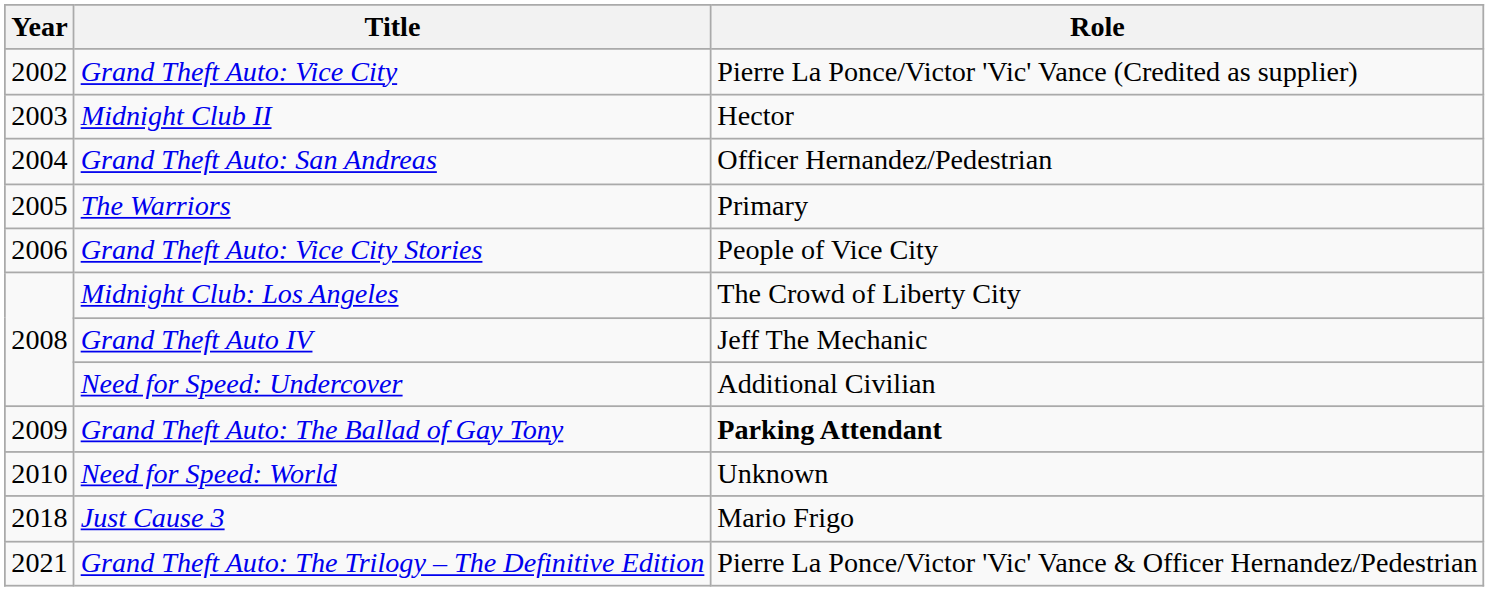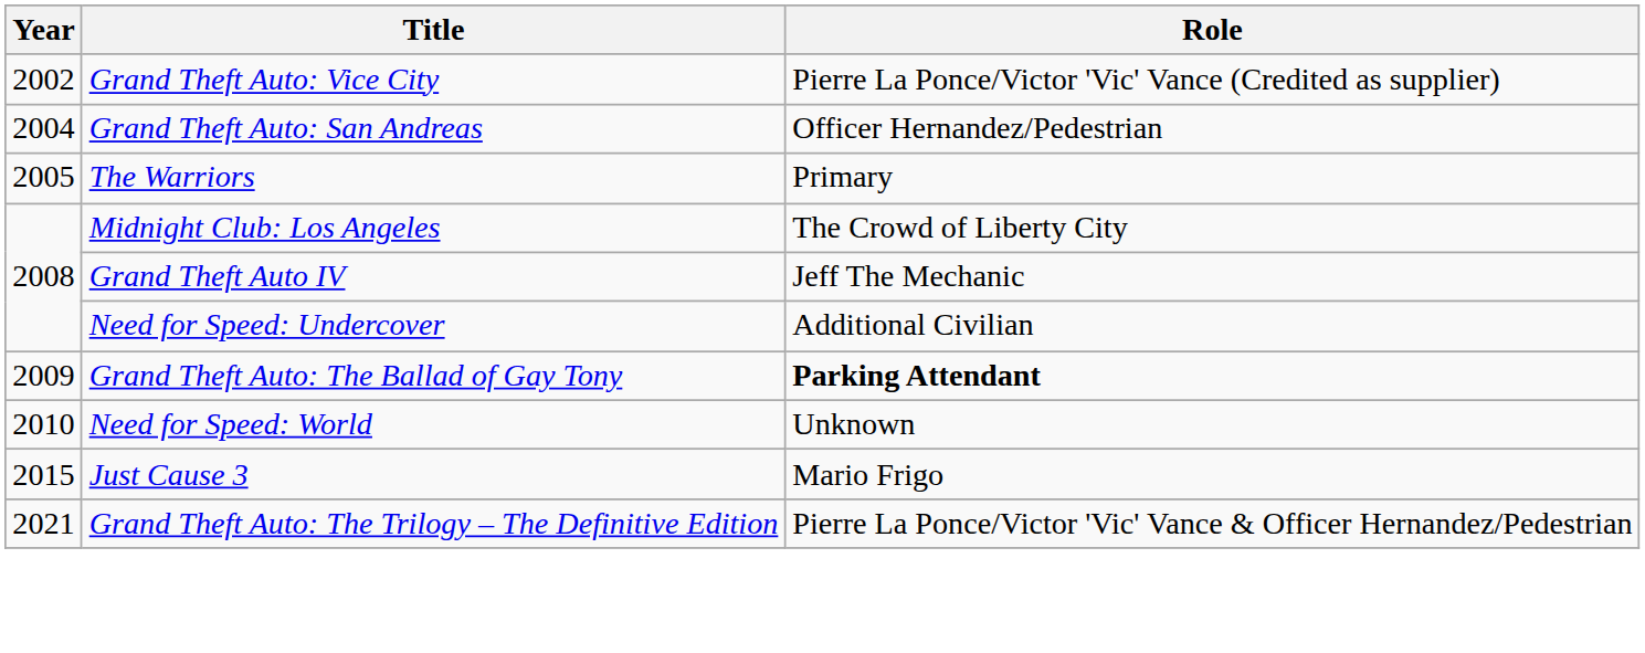 <table class="wikitable sortable">
 <tr>
 <th>Year</th>
 <th>Title</th>
 <th>Role</th>
 </tr>
 <tr>
 <td>2002</td>
 <td><em><a href='#'>Grand Theft Auto: Vice City</a></em></td>
 <td>Pierre La Ponce/Victor 'Vic' Vance (Credited as supplier)</td>
 </tr>
 <tr>
-<td>2003</td>
-<td><em><a href='#'>Midnight Club II</a></em></td>
-<td>Hector</td>
-</tr>
-<tr>
 <td>2004</td>
 <td><em><a href='#'>Grand Theft Auto: San Andreas</a></em></td>
 <td>Officer Hernandez/Pedestrian</td>
 </tr>
 <tr>
 <td>2005</td>
 <td><em><a href='#'>The Warriors</a></em></td>
 <td>Primary</td>
-</tr>
-<tr>
-<td>2006</td>
-<td><em><a href='#'>Grand Theft Auto: Vice City Stories</a></em></td>
-<td>People of Vice City</td>
 </tr>
 <tr>
 <td rowspan="3">2008</td>
 <td><em><a href='#'>Midnight Club: Los Angeles</a></em></td>
 <td>The Crowd of Liberty City</td>
 </tr>
 <tr>
 <td><em><a href='#'>Grand Theft Auto IV</a></em></td>
 <td>Jeff The Mechanic</td>
 </tr>
 <tr>
 <td><em><a href='#'>Need for Speed: Undercover</a></em></td>
 <td>Additional Civilian</td>
 </tr>
 <tr>
 <td>2009</td>
 <td><em><a href='#'>Grand Theft Auto: The Ballad of Gay Tony</a></em></td>
 <td><strong>Parking Attendant</strong></td>
 </tr>
 <tr>
 <td>2010</td>
 <td><em><a href='#'>Need for Speed: World</a></em></td>
 <td>Unknown</td>
 </tr>
 <tr>
-<td>2018</td>
+<td>2015</td>
 <td><em><a href='#'>Just Cause 3</a></em></td>
 <td>Mario Frigo</td>
 </tr>
 <tr>
 <td>2021</td>
 <td><em><a href='#'>Grand Theft Auto: The Trilogy – The Definitive Edition</a></em></td>
 <td>Pierre La Ponce/Victor 'Vic' Vance & Officer Hernandez/Pedestrian</td>
 </tr>
 </table>
